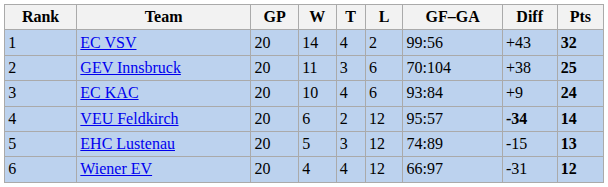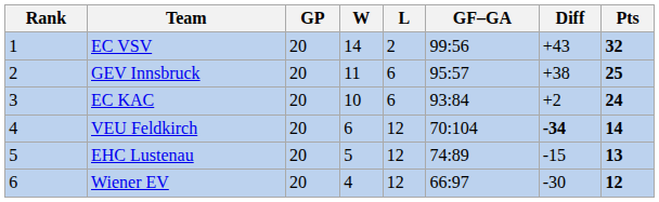 <table class="wikitable" width="600px">
 <tr style="background-color:#c0c0c0;">
 <th>Rank</th>
 <th>Team</th>
 <th>GP</th>
 <th>W</th>
-<th>T</th>
 <th>L</th>
 <th>GF–GA</th>
 <th>Diff</th>
 <th>Pts</th>
 </tr>
 <tr bgcolor="#BCD2EE">
 <td>1</td>
 <td><a href='#'>EC VSV</a></td>
 <td>20</td>
 <td>14</td>
-<td>4</td>
 <td>2</td>
 <td>99:56</td>
 <td>+43</td>
 <td><strong>32</strong></td>
 </tr>
 <tr bgcolor="#BCD2EE">
 <td>2</td>
 <td><a href='#'>GEV Innsbruck</a></td>
 <td>20</td>
 <td>11</td>
-<td>3</td>
 <td>6</td>
-<td>70:104</td>
+<td>95:57</td>
 <td>+38</td>
 <td><strong>25</strong></td>
 </tr>
 <tr bgcolor="#BCD2EE">
 <td>3</td>
 <td><a href='#'>EC KAC</a></td>
 <td>20</td>
 <td>10</td>
-<td>4</td>
 <td>6</td>
 <td>93:84</td>
-<td>+9</td>
+<td>+2</td>
 <td><strong>24</strong></td>
 </tr>
 <tr bgcolor="#BCD2EE">
 <td>4</td>
 <td><a href='#'>VEU Feldkirch</a></td>
 <td>20</td>
 <td>6</td>
-<td>2</td>
 <td>12</td>
-<td>95:57</td>
+<td>70:104</td>
 <td><strong>-34</strong></td>
 <td><strong>14</strong></td>
 </tr>
 <tr bgcolor="#BCD2EE">
 <td>5</td>
 <td><a href='#'>EHC Lustenau</a></td>
 <td>20</td>
 <td>5</td>
-<td>3</td>
 <td>12</td>
 <td>74:89</td>
 <td>-15</td>
 <td><strong>13</strong></td>
 </tr>
 <tr bgcolor="#BCD2EE">
 <td>6</td>
 <td><a href='#'>Wiener EV</a></td>
 <td>20</td>
 <td>4</td>
-<td>4</td>
 <td>12</td>
 <td>66:97</td>
-<td>-31</td>
+<td>-30</td>
 <td><strong>12</strong></td>
 </tr>
 </table>
